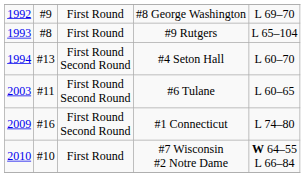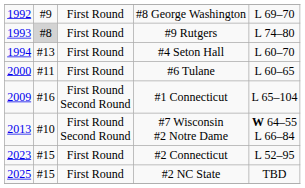 <table class="wikitable" style="text-align:center">
 <tr>
 </tr>
 <tr>
 <td rowspan=1><a href='#'>1992</a></td>
 <td>#9</td>
 <td>First Round</td>
 <td>#8 George Washington</td>
 <td>L 69–70</td>
 </tr>
 <tr style="text-align:center;">
 <td rowspan=1><a href='#'>1993</a></td>
-<td>#8</td>
+<td style="background: lightgrey;">#8</td>
 <td>First Round</td>
 <td>#9 Rutgers</td>
-<td>L 65–104</td>
+<td>L 74–80</td>
 </tr>
 <tr style="text-align:center;">
 <td rowspan=1><a href='#'>1994</a></td>
 <td>#13</td>
-<td>First Round<br>Second Round</td>
+<td>First Round</td>
 <td>#4 Seton Hall</td>
 <td>L 60–70</td>
 </tr>
 <tr style="text-align:center;">
-<td rowspan=1><a href='#'>2003</a></td>
+<td rowspan=1><a href='#'>2000</a></td>
 <td>#11</td>
-<td>First Round<br>Second Round</td>
+<td>First Round</td>
 <td>#6 Tulane</td>
 <td>L 60–65</td>
 </tr>
 <tr style="text-align:center;">
 <td rowspan=1><a href='#'>2009</a></td>
 <td>#16</td>
 <td>First Round<br>Second Round</td>
 <td>#1 Connecticut</td>
-<td>L 74–80</td>
+<td>L 65–104</td>
 </tr>
 <tr style="text-align:center;">
-<td rowspan=1><a href='#'>2010</a></td>
+<td rowspan=1><a href='#'>2013</a></td>
 <td>#10</td>
-<td>First Round</td>
+<td>First Round<br>Second Round</td>
 <td>#7 Wisconsin<br>#2 Notre Dame</td>
 <td><strong>W</strong> 64–55<br>L 66–84</td>
 </tr>
 <tr style="text-align:center;">
+<td rowspan=1><a href='#'>2023</a></td>
+<td>#15</td>
+<td>First Round</td>
+<td>#2 Connecticut</td>
+<td>L 52–95</td>
+</tr>
+<tr style="text-align:center;">
+<td rowspan=1><a href='#'>2025</a></td>
+<td>#15</td>
+<td>First Round</td>
+<td>#2 NC State</td>
+<td>TBD</td>
+</tr>
+<tr style="text-align:center;">
 </tr>
 </table>
